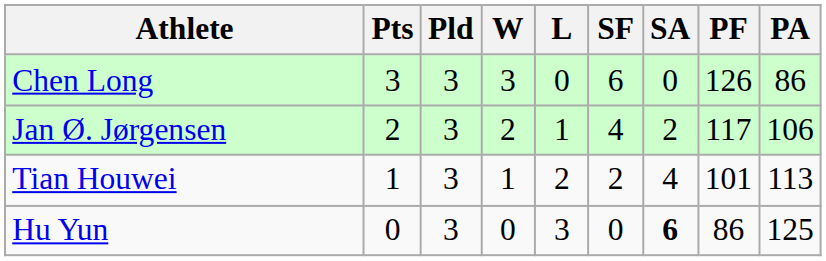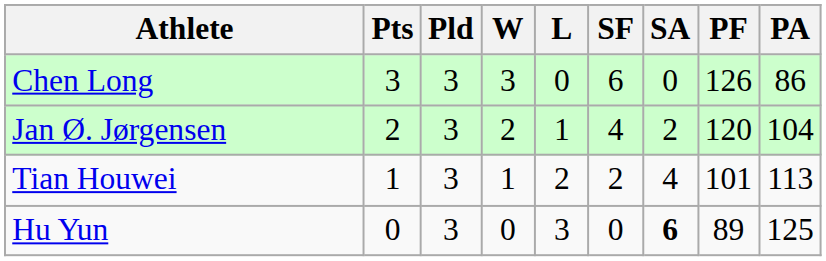 <table class=wikitable style="text-align:center">
 <tr>
 <th width=175>Athlete</th>
 <th width=20>Pts</th>
 <th width=20>Pld</th>
 <th width=20>W</th>
 <th width=20>L</th>
 <th width=20>SF</th>
 <th width=20>SA</th>
 <th width=20>PF</th>
 <th width=20>PA</th>
 </tr>
 <tr bgcolor=ccffcc>
 <td style="text-align:left"> <a href='#'>Chen Long</a></td>
 <td>3</td>
 <td>3</td>
 <td>3</td>
 <td>0</td>
 <td>6</td>
 <td>0</td>
 <td>126</td>
 <td>86</td>
 </tr>
 <tr bgcolor=ccffcc>
 <td style="text-align:left"> <a href='#'>Jan Ø. Jørgensen</a></td>
 <td>2</td>
 <td>3</td>
 <td>2</td>
 <td>1</td>
 <td>4</td>
 <td>2</td>
-<td>117</td>
-<td>106</td>
+<td>120</td>
+<td>104</td>
 </tr>
 <tr bgcolor=>
 <td style="text-align:left"> <a href='#'>Tian Houwei</a></td>
 <td>1</td>
 <td>3</td>
 <td>1</td>
 <td>2</td>
 <td>2</td>
 <td>4</td>
 <td>101</td>
 <td>113</td>
 </tr>
 <tr bgcolor=>
 <td style="text-align:left"> <a href='#'>Hu Yun</a></td>
 <td>0</td>
 <td>3</td>
 <td>0</td>
 <td>3</td>
 <td>0</td>
 <td><strong>6</strong></td>
-<td>86</td>
+<td>89</td>
 <td>125</td>
 </tr>
 </table>
